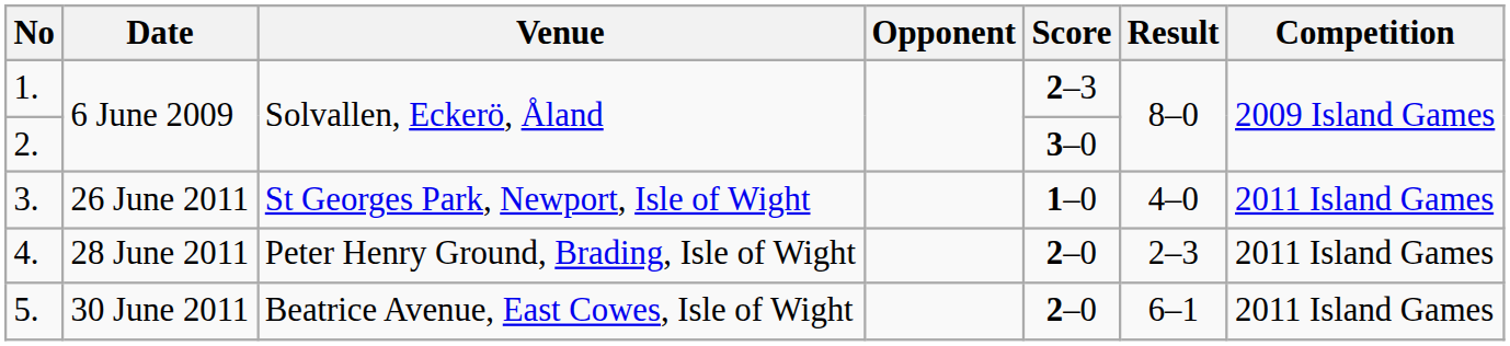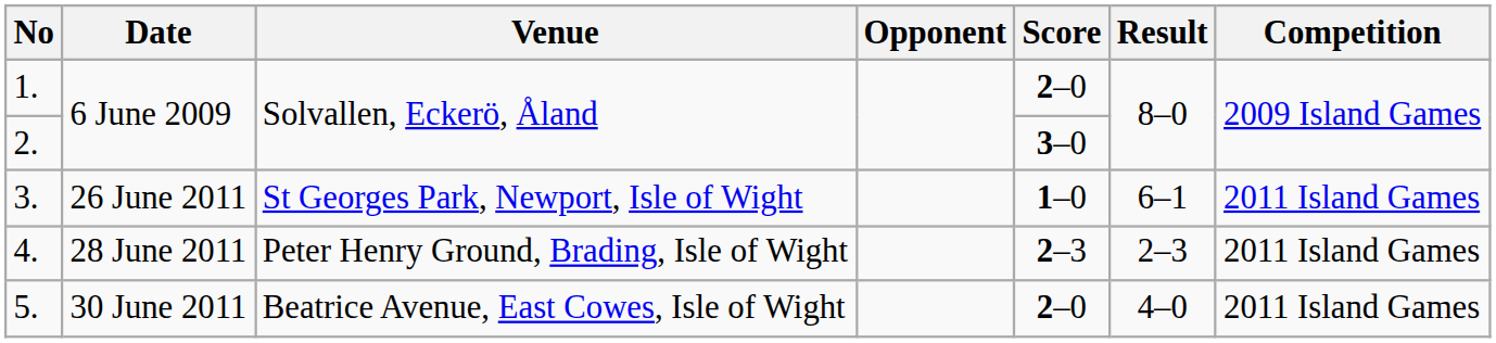 <table class="wikitable" style="font-size:85%;">
 <tr>
 <th>No</th>
 <th>Date</th>
 <th>Venue</th>
 <th>Opponent</th>
 <th>Score</th>
 <th>Result</th>
 <th>Competition</th>
 </tr>
 <tr>
 <td>1.</td>
 <td rowspan="2">6 June 2009</td>
 <td rowspan="2">Solvallen, <a href='#'>Eckerö</a>, <a href='#'>Åland</a></td>
 <td rowspan="2"></td>
-<td align=center><strong>2</strong>–3</td>
+<td align=center><strong>2</strong>–0</td>
 <td rowspan="2" style="text-align:center">8–0</td>
 <td rowspan="2"><a href='#'>2009 Island Games</a></td>
 </tr>
 <tr>
 <td>2.</td>
 <td align=center><strong>3</strong>–0</td>
 </tr>
 <tr>
 <td>3.</td>
 <td>26 June 2011</td>
 <td><a href='#'>St Georges Park</a>, <a href='#'>Newport</a>, <a href='#'>Isle of Wight</a></td>
 <td></td>
 <td align=center><strong>1</strong>–0</td>
-<td align=center>4–0</td>
+<td align=center>6–1</td>
 <td><a href='#'>2011 Island Games</a></td>
 </tr>
 <tr>
 <td>4.</td>
 <td>28 June 2011</td>
 <td>Peter Henry Ground, <a href='#'>Brading</a>, Isle of Wight</td>
 <td></td>
-<td align=center><strong>2</strong>–0</td>
+<td align=center><strong>2</strong>–3</td>
 <td align=center>2–3</td>
 <td>2011 Island Games</td>
 </tr>
 <tr>
 <td>5.</td>
 <td>30 June 2011</td>
 <td>Beatrice Avenue, <a href='#'>East Cowes</a>, Isle of Wight</td>
 <td></td>
 <td align=center><strong>2</strong>–0</td>
-<td align=center>6–1</td>
+<td align=center>4–0</td>
 <td>2011 Island Games</td>
 </tr>
 </table>
